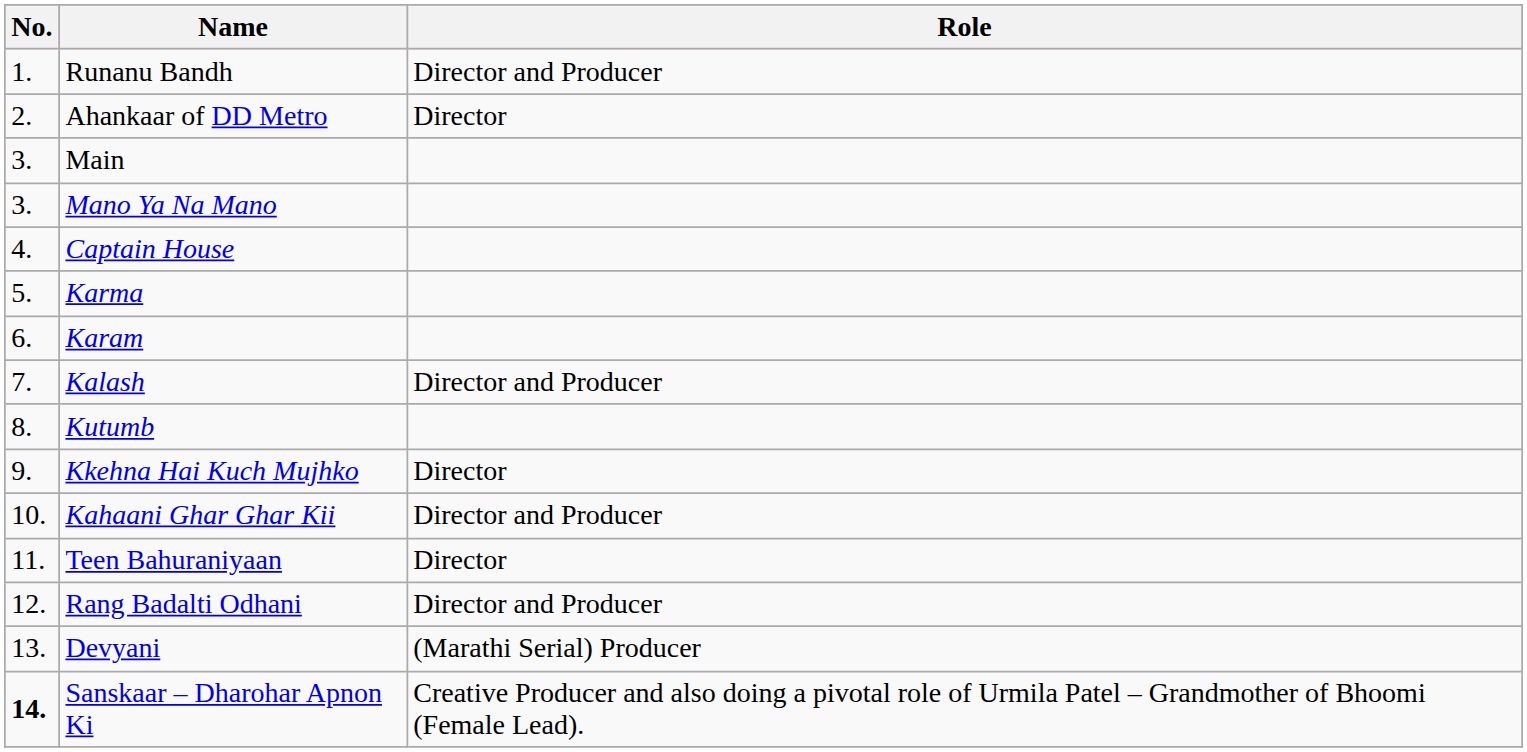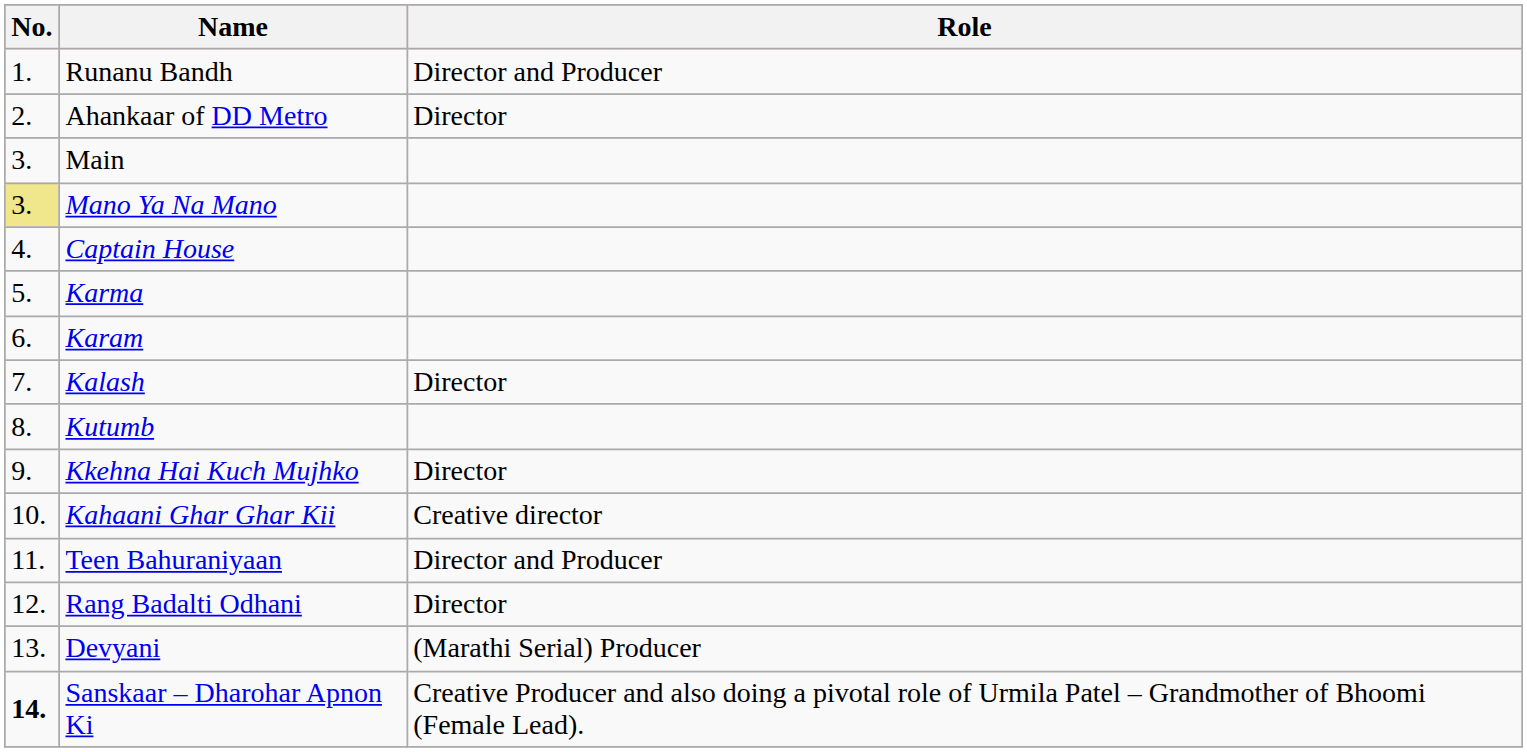 <table class="wikitable">
 <tr style="background:#fbb; ">
 <th>No.</th>
 <th>Name</th>
 <th>Role</th>
 </tr>
 <tr>
 <td>1.</td>
 <td>Runanu Bandh</td>
 <td>Director and Producer</td>
 </tr>
 <tr>
 <td>2.</td>
 <td>Ahankaar of <a href='#'>DD Metro</a></td>
 <td>Director</td>
 </tr>
 <tr>
 <td>3.</td>
 <td>Main</td>
 <td></td>
 </tr>
 <tr>
-<td>3.</td>
+<td style="background: khaki;">3.</td>
 <td><em><a href='#'>Mano Ya Na Mano</a></em></td>
 <td></td>
 </tr>
 <tr>
 <td>4.</td>
 <td><em><a href='#'>Captain House</a></em></td>
 <td></td>
 </tr>
 <tr>
 <td>5.</td>
 <td><em><a href='#'>Karma</a></em></td>
 <td></td>
 </tr>
 <tr>
 <td>6.</td>
 <td><em><a href='#'>Karam</a></em></td>
 <td></td>
 </tr>
 <tr>
 <td>7.</td>
 <td><em><a href='#'>Kalash</a></em></td>
-<td>Director and Producer</td>
+<td>Director</td>
 </tr>
 <tr>
 <td>8.</td>
 <td><em><a href='#'>Kutumb</a></em></td>
 <td></td>
 </tr>
 <tr>
 <td>9.</td>
 <td><em><a href='#'>Kkehna Hai Kuch Mujhko</a></em></td>
 <td>Director</td>
 </tr>
 <tr>
 <td>10.</td>
 <td><em><a href='#'>Kahaani Ghar Ghar Kii</a></em></td>
-<td>Director and Producer</td>
+<td>Creative director</td>
 </tr>
 <tr>
 <td>11.</td>
 <td><a href='#'>Teen Bahuraniyaan</a></td>
-<td>Director</td>
+<td>Director and Producer</td>
 </tr>
 <tr>
 <td>12.</td>
 <td><a href='#'>Rang Badalti Odhani</a></td>
-<td>Director and Producer</td>
+<td>Director</td>
 </tr>
 <tr>
 <td>13.</td>
 <td><a href='#'>Devyani</a></td>
 <td>(Marathi Serial) Producer</td>
 </tr>
 <tr>
 <td><strong>14.</strong></td>
 <td><a href='#'>Sanskaar – Dharohar Apnon Ki</a></td>
 <td>Creative Producer and also doing a pivotal role of Urmila Patel – Grandmother of Bhoomi (Female Lead).</td>
 </tr>
 </table>
